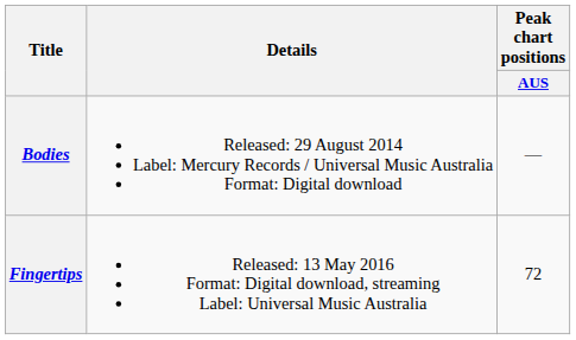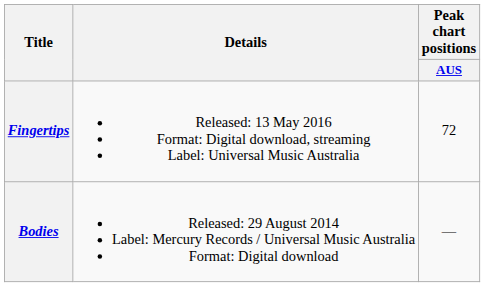 <table class="wikitable plainrowheaders" style="text-align:center">
 <tr>
 <th scope="col" rowspan="2">Title</th>
 <th scope="col" rowspan="2">Details</th>
 <th scope="col">Peak chart positions</th>
 </tr>
 <tr>
 <th scope="col" style="width:3em;font-size:90%;"><a href='#'>AUS</a><br></th>
 </tr>
 <tr>
+<th scope="row"><em><a href='#'>Fingertips</a></em></th>
+<td><br><ul><li>Released: 13 May 2016</li><li>Format: Digital download, streaming</li><li>Label: Universal Music Australia</li></ul></td>
+<td>72</td>
+</tr>
+<tr>
 <th scope="row"><em><a href='#'>Bodies</a></em><br></th>
 <td><br><ul><li>Released: 29 August 2014</li><li>Label: Mercury Records / Universal Music Australia</li><li>Format: Digital download</li></ul></td>
 <td>—</td>
 </tr>
-<tr>
-<th scope="row"><em><a href='#'>Fingertips</a></em></th>
-<td><br><ul><li>Released: 13 May 2016</li><li>Format: Digital download, streaming</li><li>Label: Universal Music Australia</li></ul></td>
-<td>72</td>
-</tr>
 </table>
